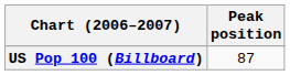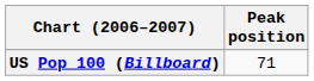 <table class="wikitable sortable plainrowheaders" style="text-align:center">
 <tr>
 <th>Chart (2006–2007)</th>
 <th>Peak<br>position</th>
 </tr>
 <tr>
 </tr>
 <tr>
 </tr>
 <tr>
 <th scope="row">US <a href='#'>Pop 100</a> (<em><a href='#'>Billboard</a></em>)</th>
-<td>87</td>
+<td>71</td>
 </tr>
 </table>
